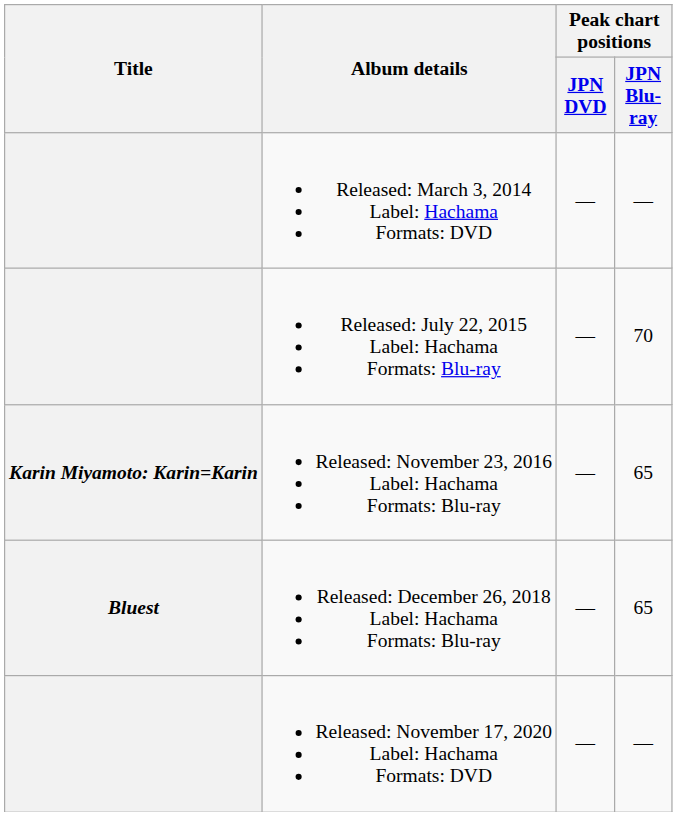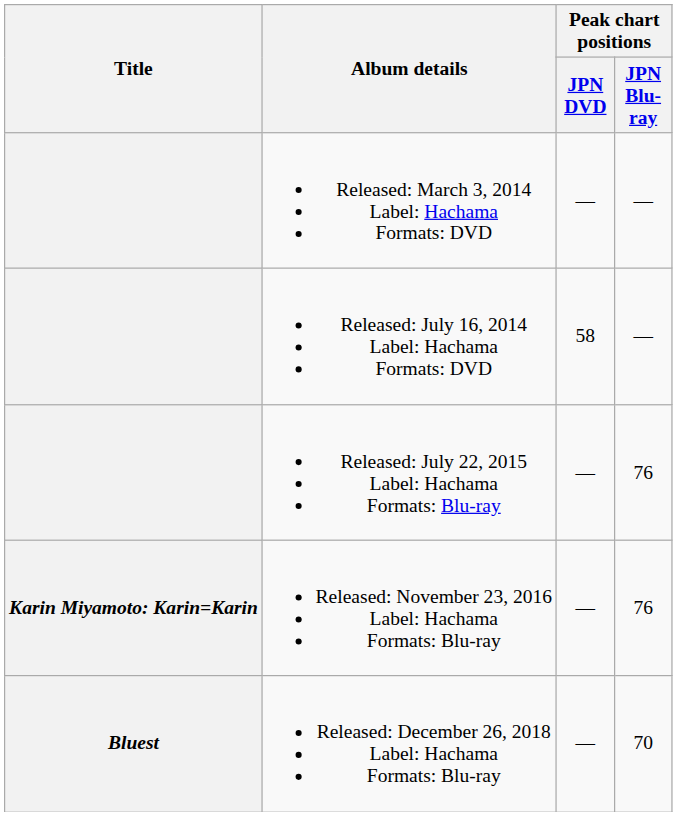 <table class="wikitable plainrowheaders" style="text-align:center;">
 <tr>
 <th scope="col" rowspan="2">Title</th>
 <th scope="col" rowspan="2">Album details</th>
 <th scope="col" colspan="2">Peak chart positions</th>
 </tr>
 <tr>
 <th style="width:2.5em;"><a href='#'>JPN<br>DVD</a><br></th>
 <th style="width:2.5em;"><a href='#'>JPN<br>Blu-ray</a><br></th>
 </tr>
 <tr>
 <th scope="row"></th>
 <td><br><ul><li>Released: March 3, 2014</li><li>Label: <a href='#'>Hachama</a></li><li>Formats: DVD</li></ul></td>
 <td>—</td>
 <td>—</td>
 </tr>
 <tr>
 <th scope="row"></th>
+<td><br><ul><li>Released: July 16, 2014</li><li>Label: Hachama</li><li>Formats: DVD</li></ul></td>
+<td>58</td>
+<td>—</td>
+</tr>
+<tr>
+<th scope="row"></th>
 <td><br><ul><li>Released: July 22, 2015</li><li>Label: Hachama</li><li>Formats: <a href='#'>Blu-ray</a></li></ul></td>
 <td>—</td>
-<td>70</td>
+<td>76</td>
 </tr>
 <tr>
 <th scope="row"><em>Karin Miyamoto: Karin=Karin</em></th>
 <td><br><ul><li>Released: November 23, 2016</li><li>Label: Hachama</li><li>Formats: Blu-ray</li></ul></td>
 <td>—</td>
-<td>65</td>
+<td>76</td>
 </tr>
 <tr>
 <th scope="row"><em>Bluest</em></th>
 <td><br><ul><li>Released: December 26, 2018</li><li>Label: Hachama</li><li>Formats: Blu-ray</li></ul></td>
 <td>—</td>
-<td>65</td>
-</tr>
-<tr>
-<th scope="row"></th>
-<td><br><ul><li>Released: November 17, 2020</li><li>Label: Hachama</li><li>Formats: DVD</li></ul></td>
-<td>—</td>
-<td>—</td>
+<td>70</td>
 </tr>
 </table>
